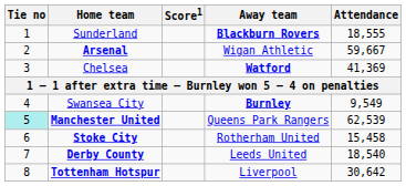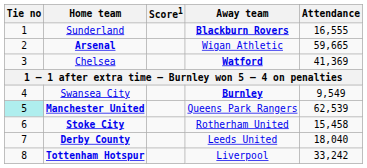 <table class="wikitable" style="text-align: center">
 <tr>
 <th>Tie no</th>
 <th>Home team</th>
 <th>Score<sup>1</sup></th>
 <th>Away team</th>
 <th>Attendance</th>
 </tr>
 <tr>
 <td>1</td>
 <td><a href='#'>Sunderland</a></td>
 <td></td>
 <td><strong><a href='#'>Blackburn Rovers</a></strong></td>
-<td>18,555</td>
+<td>16,555</td>
 </tr>
 <tr>
 <td>2</td>
 <td><strong><a href='#'>Arsenal</a></strong></td>
 <td></td>
 <td><a href='#'>Wigan Athletic</a></td>
-<td>59,667</td>
+<td>59,665</td>
 </tr>
 <tr>
 <td>3</td>
 <td><a href='#'>Chelsea</a></td>
 <td></td>
 <td><strong><a href='#'>Watford</a></strong></td>
 <td>41,369</td>
 </tr>
 <tr>
 <th colspan="5">1 – 1 after extra time – Burnley won 5 – 4 on penalties</th>
 </tr>
 <tr>
 <td>4</td>
 <td><a href='#'>Swansea City</a></td>
 <td></td>
 <td><strong><a href='#'>Burnley</a></strong></td>
 <td>9,549</td>
 </tr>
 <tr>
 <td style="background: paleturquoise;">5</td>
 <td><strong><a href='#'>Manchester United</a></strong></td>
 <td></td>
 <td><a href='#'>Queens Park Rangers</a></td>
 <td>62,539</td>
 </tr>
 <tr>
 <td>6</td>
 <td><strong><a href='#'>Stoke City</a></strong></td>
 <td></td>
 <td><a href='#'>Rotherham United</a></td>
 <td>15,458</td>
 </tr>
 <tr>
 <td>7</td>
 <td><strong><a href='#'>Derby County</a></strong></td>
 <td></td>
 <td><a href='#'>Leeds United</a></td>
-<td>18,540</td>
+<td>18,040</td>
 </tr>
 <tr>
 <td>8</td>
 <td><strong><a href='#'>Tottenham Hotspur</a></strong></td>
 <td></td>
 <td><a href='#'>Liverpool</a></td>
-<td>30,642</td>
+<td>33,242</td>
 </tr>
 </table>
